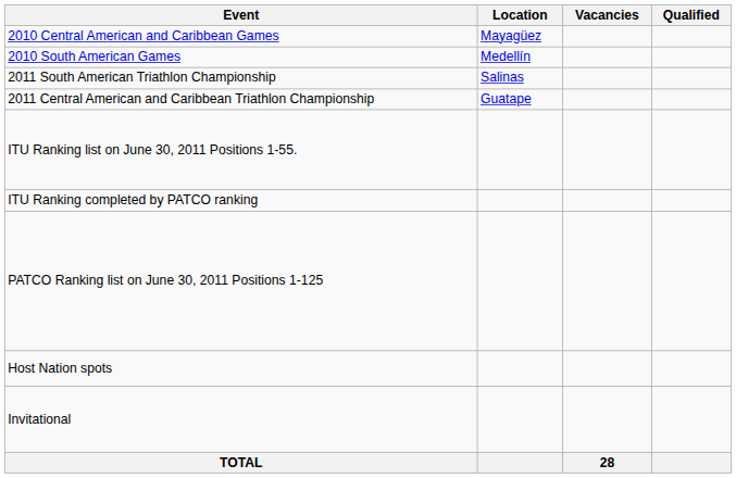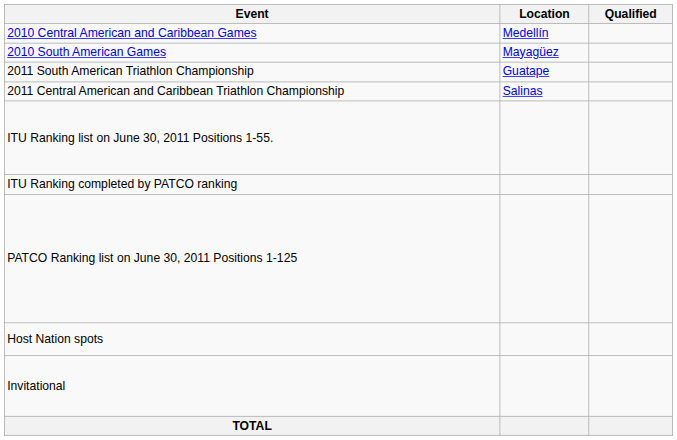 <table class="wikitable" style="width:880px;">
 <tr>
 <th>Event</th>
 <th>Location</th>
-<th>Vacancies</th>
 <th>Qualified</th>
 </tr>
 <tr>
 <td><a href='#'>2010 Central American and Caribbean Games</a></td>
-<td> <a href='#'>Mayagüez</a></td>
-<td></td>
+<td> <a href='#'>Medellín</a></td>
 <td> <br></td>
 </tr>
 <tr>
 <td><a href='#'>2010 South American Games</a></td>
-<td> <a href='#'>Medellín</a></td>
-<td></td>
+<td> <a href='#'>Mayagüez</a></td>
 <td> <br><s></s></td>
 </tr>
 <tr>
 <td>2011 South American Triathlon Championship</td>
-<td> <a href='#'>Salinas</a></td>
-<td></td>
+<td> <a href='#'>Guatape</a></td>
 <td></td>
 </tr>
 <tr>
 <td>2011 Central American and Caribbean Triathlon Championship</td>
-<td> <a href='#'>Guatape</a></td>
-<td></td>
+<td> <a href='#'>Salinas</a></td>
 <td></td>
 </tr>
 <tr>
 <td>ITU Ranking list on June 30, 2011 Positions 1-55.</td>
-<td></td>
 <td></td>
 <td><s></s> <br> <br> <br> <br><s></s> <br></td>
 </tr>
 <tr>
 <td>ITU Ranking completed by PATCO ranking</td>
 <td></td>
 <td></td>
-<td></td>
 </tr>
 <tr>
 <td>PATCO Ranking list on June 30, 2011 Positions 1-125</td>
-<td></td>
 <td></td>
 <td> <br> <br> <br> <br> <br> <br> <br> <br> <br></td>
 </tr>
 <tr>
 <td>Host Nation spots</td>
 <td></td>
-<td></td>
 <td> <br> <br></td>
 </tr>
 <tr>
 <td>Invitational</td>
-<td></td>
 <td></td>
 <td> <br> <br> <br> <br></td>
 </tr>
 <tr>
 <th>TOTAL</th>
 <th colspan="1"></th>
-<th>28</th>
 <th></th>
 </tr>
 </table>
